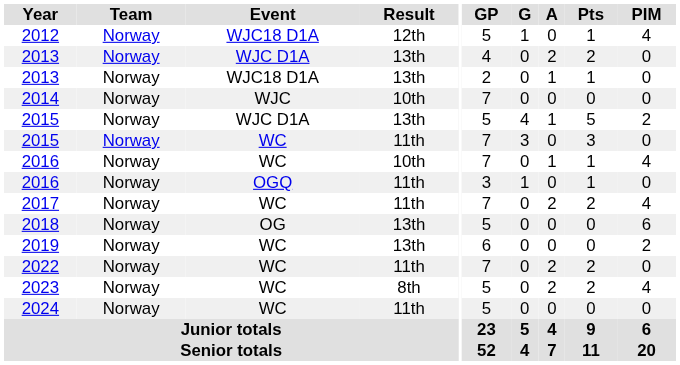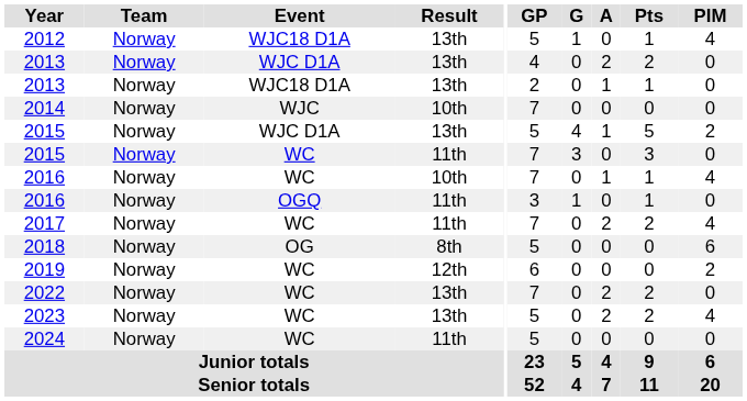 <table border="0" cellpadding="1" cellspacing="0" ID="Table3" style="text-align:center; width:40em">
 <tr ALIGN="center" bgcolor="#e0e0e0">
 <th>Year</th>
 <th>Team</th>
 <th>Event</th>
 <th>Result</th>
 <th rowspan="99" bgcolor="#fff"></th>
 <th>GP</th>
 <th>G</th>
 <th>A</th>
 <th>Pts</th>
 <th>PIM</th>
 </tr>
 <tr>
 <td><a href='#'>2012</a></td>
 <td><a href='#'>Norway</a></td>
 <td><a href='#'>WJC18 D1A</a></td>
-<td>12th</td>
+<td>13th</td>
 <td>5</td>
 <td>1</td>
 <td>0</td>
 <td>1</td>
 <td>4</td>
 </tr>
 <tr bgcolor="#f0f0f0">
 <td><a href='#'>2013</a></td>
 <td><a href='#'>Norway</a></td>
 <td><a href='#'>WJC D1A</a></td>
 <td>13th</td>
 <td>4</td>
 <td>0</td>
 <td>2</td>
 <td>2</td>
 <td>0</td>
 </tr>
 <tr>
 <td><a href='#'>2013</a></td>
 <td>Norway</td>
 <td>WJC18 D1A</td>
 <td>13th</td>
 <td>2</td>
 <td>0</td>
 <td>1</td>
 <td>1</td>
 <td>0</td>
 </tr>
 <tr bgcolor="#f0f0f0">
 <td><a href='#'>2014</a></td>
 <td>Norway</td>
 <td>WJC</td>
 <td>10th</td>
 <td>7</td>
 <td>0</td>
 <td>0</td>
 <td>0</td>
 <td>0</td>
 </tr>
 <tr>
 <td><a href='#'>2015</a></td>
 <td>Norway</td>
 <td>WJC D1A</td>
 <td>13th</td>
 <td>5</td>
 <td>4</td>
 <td>1</td>
 <td>5</td>
 <td>2</td>
 </tr>
 <tr bgcolor="#f0f0f0">
 <td><a href='#'>2015</a></td>
 <td><a href='#'>Norway</a></td>
 <td><a href='#'>WC</a></td>
 <td>11th</td>
 <td>7</td>
 <td>3</td>
 <td>0</td>
 <td>3</td>
 <td>0</td>
 </tr>
 <tr>
 <td><a href='#'>2016</a></td>
 <td>Norway</td>
 <td>WC</td>
 <td>10th</td>
 <td>7</td>
 <td>0</td>
 <td>1</td>
 <td>1</td>
 <td>4</td>
 </tr>
 <tr bgcolor="#f0f0f0">
 <td><a href='#'>2016</a></td>
 <td>Norway</td>
 <td><a href='#'>OGQ</a></td>
 <td>11th</td>
 <td>3</td>
 <td>1</td>
 <td>0</td>
 <td>1</td>
 <td>0</td>
 </tr>
 <tr>
 <td><a href='#'>2017</a></td>
 <td>Norway</td>
 <td>WC</td>
 <td>11th</td>
 <td>7</td>
 <td>0</td>
 <td>2</td>
 <td>2</td>
 <td>4</td>
 </tr>
 <tr bgcolor="#f0f0f0">
 <td><a href='#'>2018</a></td>
 <td>Norway</td>
 <td>OG</td>
-<td>13th</td>
+<td>8th</td>
 <td>5</td>
 <td>0</td>
 <td>0</td>
 <td>0</td>
 <td>6</td>
 </tr>
 <tr>
 <td><a href='#'>2019</a></td>
 <td>Norway</td>
 <td>WC</td>
-<td>13th</td>
+<td>12th</td>
 <td>6</td>
 <td>0</td>
 <td>0</td>
 <td>0</td>
 <td>2</td>
 </tr>
 <tr bgcolor="#f0f0f0">
 <td><a href='#'>2022</a></td>
 <td>Norway</td>
 <td>WC</td>
-<td>11th</td>
+<td>13th</td>
 <td>7</td>
 <td>0</td>
 <td>2</td>
 <td>2</td>
 <td>0</td>
 </tr>
 <tr>
 <td><a href='#'>2023</a></td>
 <td>Norway</td>
 <td>WC</td>
-<td>8th</td>
+<td>13th</td>
 <td>5</td>
 <td>0</td>
 <td>2</td>
 <td>2</td>
 <td>4</td>
 </tr>
 <tr bgcolor="#f0f0f0">
 <td><a href='#'>2024</a></td>
 <td>Norway</td>
 <td>WC</td>
 <td>11th</td>
 <td>5</td>
 <td>0</td>
 <td>0</td>
 <td>0</td>
 <td>0</td>
 </tr>
 <tr bgcolor="#e0e0e0">
 <th colspan="4">Junior totals</th>
 <th>23</th>
 <th>5</th>
 <th>4</th>
 <th>9</th>
 <th>6</th>
 </tr>
 <tr bgcolor="#e0e0e0">
 <th colspan="4">Senior totals</th>
 <th>52</th>
 <th>4</th>
 <th>7</th>
 <th>11</th>
 <th>20</th>
 </tr>
 </table>
